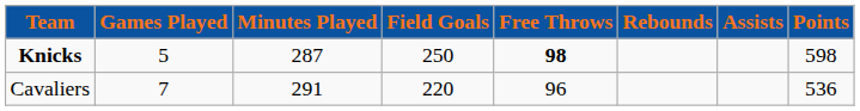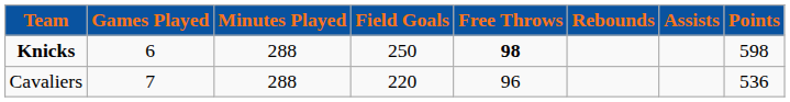 <table class="wikitable">
 <tr>
 <th style="color:#FF7518; background:#0953a0;">Team</th>
 <th style="color:#FF7518; background:#0953a0;">Games Played</th>
 <th style="color:#FF7518; background:#0953a0;">Minutes Played</th>
 <th style="color:#FF7518; background:#0953a0;">Field Goals</th>
 <th style="color:#FF7518; background:#0953a0;">Free Throws</th>
 <th style="color:#FF7518; background:#0953a0;">Rebounds</th>
 <th style="color:#FF7518; background:#0953a0;">Assists</th>
 <th style="color:#FF7518; background:#0953a0;">Points</th>
 </tr>
 <tr align="center">
 <td><strong>Knicks</strong></td>
-<td>5</td>
-<td>287</td>
+<td>6</td>
+<td>288</td>
 <td>250</td>
 <td><strong>98</strong></td>
 <td></td>
 <td></td>
 <td>598</td>
 </tr>
 <tr align="center">
 <td>Cavaliers</td>
 <td>7</td>
-<td>291</td>
+<td>288</td>
 <td>220</td>
 <td>96</td>
 <td></td>
 <td></td>
 <td>536</td>
 </tr>
 </table>
